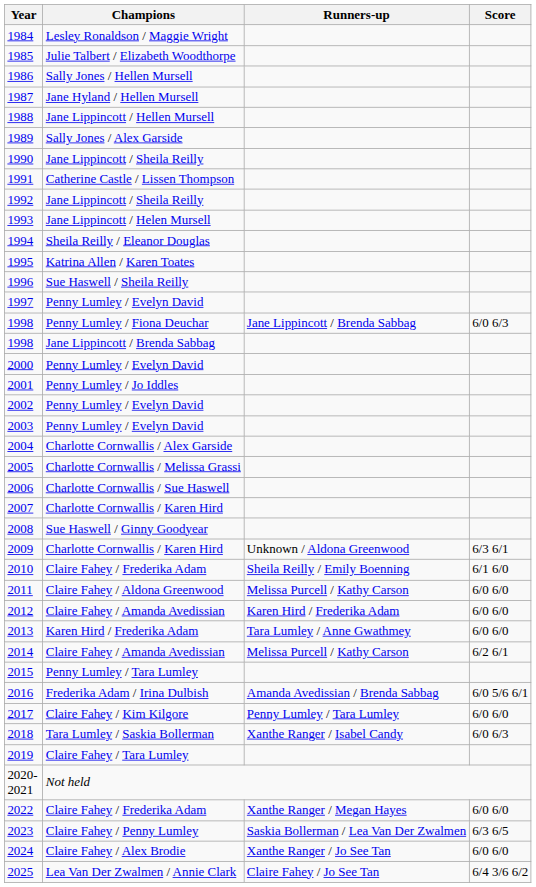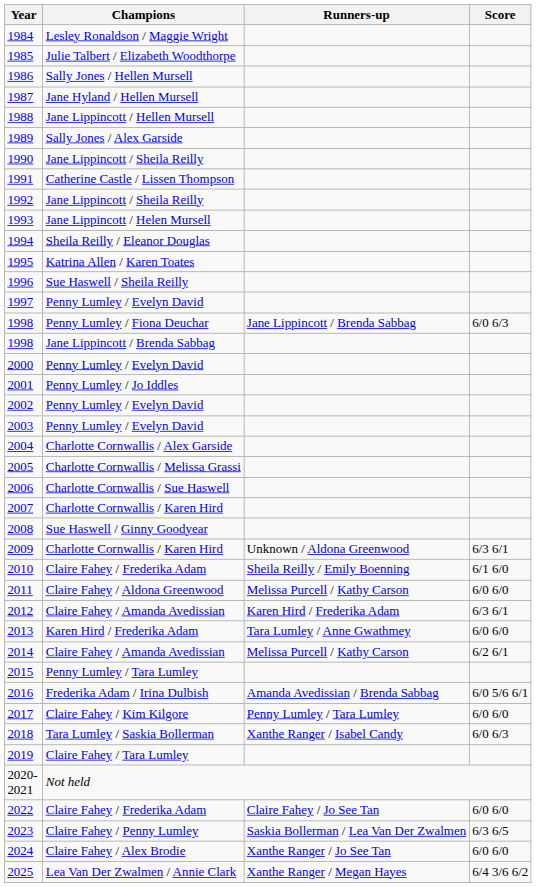 <table class="wikitable">
 <tr>
 <th style="width:40px">Year</th>
 <th>Champions</th>
 <th>Runners-up</th>
 <th class="unsortable">Score</th>
 </tr>
 <tr>
 <td><a href='#'>1984</a></td>
 <td> <a href='#'>Lesley Ronaldson</a> /  <a href='#'>Maggie Wright</a></td>
 <td></td>
 <td></td>
 </tr>
 <tr>
 <td><a href='#'>1985</a></td>
 <td> <a href='#'>Julie Talbert</a> /  <a href='#'>Elizabeth Woodthorpe</a></td>
 <td></td>
 <td></td>
 </tr>
 <tr>
 <td><a href='#'>1986</a></td>
 <td> <a href='#'>Sally Jones</a> /  <a href='#'>Hellen Mursell</a></td>
 <td></td>
 <td></td>
 </tr>
 <tr>
 <td><a href='#'>1987</a></td>
 <td> <a href='#'>Jane Hyland</a> /  <a href='#'>Hellen Mursell</a></td>
 <td></td>
 <td></td>
 </tr>
 <tr>
 <td><a href='#'>1988</a></td>
 <td> <a href='#'>Jane Lippincott</a> /  <a href='#'>Hellen Mursell</a></td>
 <td></td>
 <td></td>
 </tr>
 <tr>
 <td><a href='#'>1989</a></td>
 <td> <a href='#'>Sally Jones</a> /  <a href='#'>Alex Garside</a></td>
 <td></td>
 <td></td>
 </tr>
 <tr>
 <td><a href='#'>1990</a></td>
 <td> <a href='#'>Jane Lippincott</a> /  <a href='#'>Sheila Reilly</a></td>
 <td></td>
 <td></td>
 </tr>
 <tr>
 <td><a href='#'>1991</a></td>
 <td> <a href='#'>Catherine Castle</a> /  <a href='#'>Lissen Thompson</a></td>
 <td></td>
 <td></td>
 </tr>
 <tr>
 <td><a href='#'>1992</a></td>
 <td> <a href='#'>Jane Lippincott</a> /  <a href='#'>Sheila Reilly</a></td>
 <td></td>
 <td></td>
 </tr>
 <tr>
 <td><a href='#'>1993</a></td>
 <td> <a href='#'>Jane Lippincott</a> /  <a href='#'>Helen Mursell</a></td>
 <td></td>
 <td></td>
 </tr>
 <tr>
 <td><a href='#'>1994</a></td>
 <td> <a href='#'>Sheila Reilly</a> /  <a href='#'>Eleanor Douglas</a></td>
 <td></td>
 <td></td>
 </tr>
 <tr>
 <td><a href='#'>1995</a></td>
 <td> <a href='#'>Katrina Allen</a> /  <a href='#'>Karen Toates</a></td>
 <td></td>
 <td></td>
 </tr>
 <tr>
 <td><a href='#'>1996</a></td>
 <td> <a href='#'>Sue Haswell</a> /  <a href='#'>Sheila Reilly</a></td>
 <td></td>
 <td></td>
 </tr>
 <tr>
 <td><a href='#'>1997</a></td>
 <td> <a href='#'>Penny Lumley</a> /  <a href='#'>Evelyn David</a></td>
 <td></td>
 <td></td>
 </tr>
 <tr>
 <td><a href='#'>1998</a></td>
 <td> <a href='#'>Penny Lumley</a> /  <a href='#'>Fiona Deuchar</a></td>
 <td> <a href='#'>Jane Lippincott</a> /  <a href='#'>Brenda Sabbag</a></td>
 <td>6/0 6/3</td>
 </tr>
 <tr>
 <td><a href='#'>1998</a></td>
 <td> <a href='#'>Jane Lippincott</a> /  <a href='#'>Brenda Sabbag</a></td>
 <td></td>
 <td></td>
 </tr>
 <tr>
 <td><a href='#'>2000</a></td>
 <td> <a href='#'>Penny Lumley</a> /  <a href='#'>Evelyn David</a></td>
 <td></td>
 <td></td>
 </tr>
 <tr>
 <td><a href='#'>2001</a></td>
 <td> <a href='#'>Penny Lumley</a> /  <a href='#'>Jo Iddles</a></td>
 <td></td>
 <td></td>
 </tr>
 <tr>
 <td><a href='#'>2002</a></td>
 <td> <a href='#'>Penny Lumley</a> /  <a href='#'>Evelyn David</a></td>
 <td></td>
 <td></td>
 </tr>
 <tr>
 <td><a href='#'>2003</a></td>
 <td> <a href='#'>Penny Lumley</a> /  <a href='#'>Evelyn David</a></td>
 <td></td>
 <td></td>
 </tr>
 <tr>
 <td><a href='#'>2004</a></td>
 <td> <a href='#'>Charlotte Cornwallis</a> /  <a href='#'>Alex Garside</a></td>
 <td></td>
 <td></td>
 </tr>
 <tr>
 <td><a href='#'>2005</a></td>
 <td> <a href='#'>Charlotte Cornwallis</a> /  <a href='#'>Melissa Grassi</a></td>
 <td></td>
 <td></td>
 </tr>
 <tr>
 <td><a href='#'>2006</a></td>
 <td> <a href='#'>Charlotte Cornwallis</a> /  <a href='#'>Sue Haswell</a></td>
 <td></td>
 <td></td>
 </tr>
 <tr>
 <td><a href='#'>2007</a></td>
 <td> <a href='#'>Charlotte Cornwallis</a> /  <a href='#'>Karen Hird</a></td>
 <td></td>
 <td></td>
 </tr>
 <tr>
 <td><a href='#'>2008</a></td>
 <td> <a href='#'>Sue Haswell</a> /  <a href='#'>Ginny Goodyear</a></td>
 <td></td>
 <td></td>
 </tr>
 <tr>
 <td><a href='#'>2009</a></td>
 <td> <a href='#'>Charlotte Cornwallis</a> /  <a href='#'>Karen Hird</a></td>
 <td>Unknown /  <a href='#'>Aldona Greenwood</a></td>
 <td>6/3 6/1</td>
 </tr>
 <tr>
 <td><a href='#'>2010</a></td>
 <td> <a href='#'>Claire Fahey</a> /  <a href='#'>Frederika Adam</a></td>
 <td> <a href='#'>Sheila Reilly</a> /  <a href='#'>Emily Boenning</a></td>
 <td>6/1 6/0</td>
 </tr>
 <tr>
 <td><a href='#'>2011</a></td>
 <td> <a href='#'>Claire Fahey</a> /  <a href='#'>Aldona Greenwood</a></td>
 <td> <a href='#'>Melissa Purcell</a> /  <a href='#'>Kathy Carson</a></td>
 <td>6/0 6/0</td>
 </tr>
 <tr>
 <td><a href='#'>2012</a></td>
 <td> <a href='#'>Claire Fahey</a> /  <a href='#'>Amanda Avedissian</a></td>
 <td> <a href='#'>Karen Hird</a> /  <a href='#'>Frederika Adam</a></td>
-<td>6/0 6/0</td>
+<td>6/3 6/1</td>
 </tr>
 <tr>
 <td><a href='#'>2013</a></td>
 <td> <a href='#'>Karen Hird</a> /  <a href='#'>Frederika Adam</a></td>
 <td> <a href='#'>Tara Lumley</a> /  <a href='#'>Anne Gwathmey</a></td>
 <td>6/0 6/0</td>
 </tr>
 <tr>
 <td><a href='#'>2014</a></td>
 <td> <a href='#'>Claire Fahey</a> /  <a href='#'>Amanda Avedissian</a></td>
 <td> <a href='#'>Melissa Purcell</a> /  <a href='#'>Kathy Carson</a></td>
 <td>6/2 6/1</td>
 </tr>
 <tr>
 <td><a href='#'>2015</a></td>
 <td> <a href='#'>Penny Lumley</a> /  <a href='#'>Tara Lumley</a></td>
 <td></td>
 <td></td>
 </tr>
 <tr>
 <td><a href='#'>2016</a></td>
 <td> <a href='#'>Frederika Adam</a> /  <a href='#'>Irina Dulbish</a></td>
 <td> <a href='#'>Amanda Avedissian</a> /  <a href='#'>Brenda Sabbag</a></td>
 <td>6/0 5/6 6/1</td>
 </tr>
 <tr>
 <td><a href='#'>2017</a></td>
 <td> <a href='#'>Claire Fahey</a> /  <a href='#'>Kim Kilgore</a></td>
 <td> <a href='#'>Penny Lumley</a> /  <a href='#'>Tara Lumley</a></td>
 <td>6/0 6/0</td>
 </tr>
 <tr>
 <td><a href='#'>2018</a></td>
 <td> <a href='#'>Tara Lumley</a> /  <a href='#'>Saskia Bollerman</a></td>
 <td> <a href='#'>Xanthe Ranger</a> /  <a href='#'>Isabel Candy</a></td>
 <td>6/0 6/3</td>
 </tr>
 <tr>
 <td><a href='#'>2019</a></td>
 <td> <a href='#'>Claire Fahey</a> /  <a href='#'>Tara Lumley</a></td>
 <td></td>
 <td></td>
 </tr>
 <tr>
 <td>2020-2021</td>
 <td colspan=4><em>Not held</em></td>
 </tr>
 <tr>
 <td><a href='#'>2022</a></td>
 <td> <a href='#'>Claire Fahey</a> /  <a href='#'>Frederika Adam</a></td>
-<td> <a href='#'>Xanthe Ranger</a> /  <a href='#'>Megan Hayes</a></td>
+<td> <a href='#'>Claire Fahey</a> /  <a href='#'>Jo See Tan</a></td>
 <td>6/0 6/0</td>
 </tr>
 <tr>
 <td><a href='#'>2023</a></td>
 <td> <a href='#'>Claire Fahey</a> /  <a href='#'>Penny Lumley</a></td>
 <td> <a href='#'>Saskia Bollerman</a> /  <a href='#'>Lea Van Der Zwalmen</a></td>
 <td>6/3 6/5</td>
 </tr>
 <tr>
 <td><a href='#'>2024</a></td>
 <td> <a href='#'>Claire Fahey</a> /  <a href='#'>Alex Brodie</a></td>
 <td> <a href='#'>Xanthe Ranger</a> /  <a href='#'>Jo See Tan</a></td>
 <td>6/0 6/0</td>
 </tr>
 <tr>
 <td><a href='#'>2025</a></td>
 <td> <a href='#'>Lea Van Der Zwalmen</a> /  <a href='#'>Annie Clark</a></td>
-<td> <a href='#'>Claire Fahey</a> /  <a href='#'>Jo See Tan</a></td>
+<td> <a href='#'>Xanthe Ranger</a> /  <a href='#'>Megan Hayes</a></td>
 <td>6/4 3/6 6/2</td>
 </tr>
 </table>
